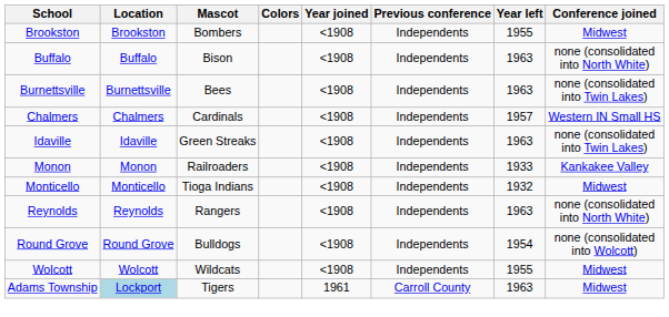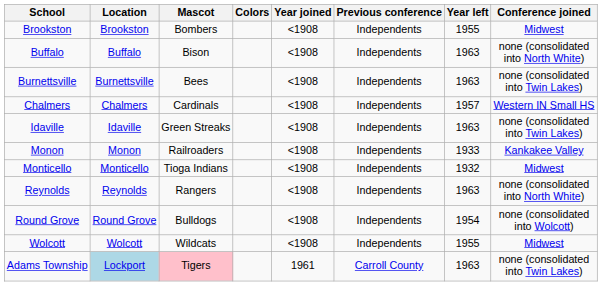 <table class="wikitable" style="text-align:center;">
 <tr>
 <th>School</th>
 <th>Location</th>
 <th>Mascot</th>
 <th>Colors</th>
 <th>Year joined</th>
 <th>Previous conference</th>
 <th>Year left</th>
 <th>Conference joined</th>
 </tr>
 <tr>
 <td><a href='#'>Brookston</a></td>
 <td><a href='#'>Brookston</a></td>
 <td>Bombers</td>
 <td>  </td>
 <td><1908</td>
 <td>Independents</td>
 <td>1955</td>
 <td><a href='#'>Midwest</a></td>
 </tr>
 <tr>
 <td><a href='#'>Buffalo</a></td>
 <td><a href='#'>Buffalo</a></td>
 <td>Bison</td>
 <td> </td>
 <td><1908</td>
 <td>Independents</td>
 <td>1963</td>
 <td>none (consolidated<br>into <a href='#'>North White</a>)</td>
 </tr>
 <tr>
 <td><a href='#'>Burnettsville</a></td>
 <td><a href='#'>Burnettsville</a></td>
 <td>Bees</td>
 <td> </td>
 <td><1908</td>
 <td>Independents</td>
 <td>1963</td>
 <td>none (consolidated<br>into <a href='#'>Twin Lakes</a>)</td>
 </tr>
 <tr>
 <td><a href='#'>Chalmers</a></td>
 <td><a href='#'>Chalmers</a></td>
 <td>Cardinals</td>
 <td> </td>
 <td><1908</td>
 <td>Independents</td>
 <td>1957</td>
 <td><a href='#'>Western IN Small HS</a></td>
 </tr>
 <tr>
 <td><a href='#'>Idaville</a></td>
 <td><a href='#'>Idaville</a></td>
 <td>Green Streaks</td>
 <td> </td>
 <td><1908</td>
 <td>Independents</td>
 <td>1963</td>
 <td>none (consolidated<br>into <a href='#'>Twin Lakes</a>)</td>
 </tr>
 <tr>
 <td><a href='#'>Monon</a></td>
 <td><a href='#'>Monon</a></td>
 <td>Railroaders</td>
 <td> </td>
 <td><1908</td>
 <td>Independents</td>
 <td>1933</td>
 <td><a href='#'>Kankakee Valley</a></td>
 </tr>
 <tr>
 <td><a href='#'>Monticello</a></td>
 <td><a href='#'>Monticello</a></td>
 <td>Tioga Indians</td>
 <td> </td>
 <td><1908</td>
 <td>Independents</td>
 <td>1932</td>
 <td><a href='#'>Midwest</a></td>
 </tr>
 <tr>
 <td><a href='#'>Reynolds</a></td>
 <td><a href='#'>Reynolds</a></td>
 <td>Rangers</td>
 <td> </td>
 <td><1908</td>
 <td>Independents</td>
 <td>1963</td>
 <td>none (consolidated<br>into <a href='#'>North White</a>)</td>
 </tr>
 <tr>
 <td><a href='#'>Round Grove</a></td>
 <td><a href='#'>Round Grove</a></td>
 <td>Bulldogs</td>
 <td> </td>
 <td><1908</td>
 <td>Independents</td>
 <td>1954</td>
 <td>none (consolidated<br>into <a href='#'>Wolcott</a>)</td>
 </tr>
 <tr>
 <td><a href='#'>Wolcott</a></td>
 <td><a href='#'>Wolcott</a></td>
 <td>Wildcats</td>
 <td> </td>
 <td><1908</td>
 <td>Independents</td>
 <td>1955</td>
 <td><a href='#'>Midwest</a></td>
 </tr>
 <tr>
 <td><a href='#'>Adams Township</a></td>
 <td style="background: lightblue;"><a href='#'>Lockport</a></td>
-<td>Tigers</td>
+<td style="background: pink;">Tigers</td>
 <td> </td>
 <td>1961</td>
 <td><a href='#'>Carroll County</a></td>
 <td>1963</td>
-<td><a href='#'>Midwest</a></td>
+<td>none (consolidated<br>into <a href='#'>Twin Lakes</a>)</td>
 </tr>
 </table>
